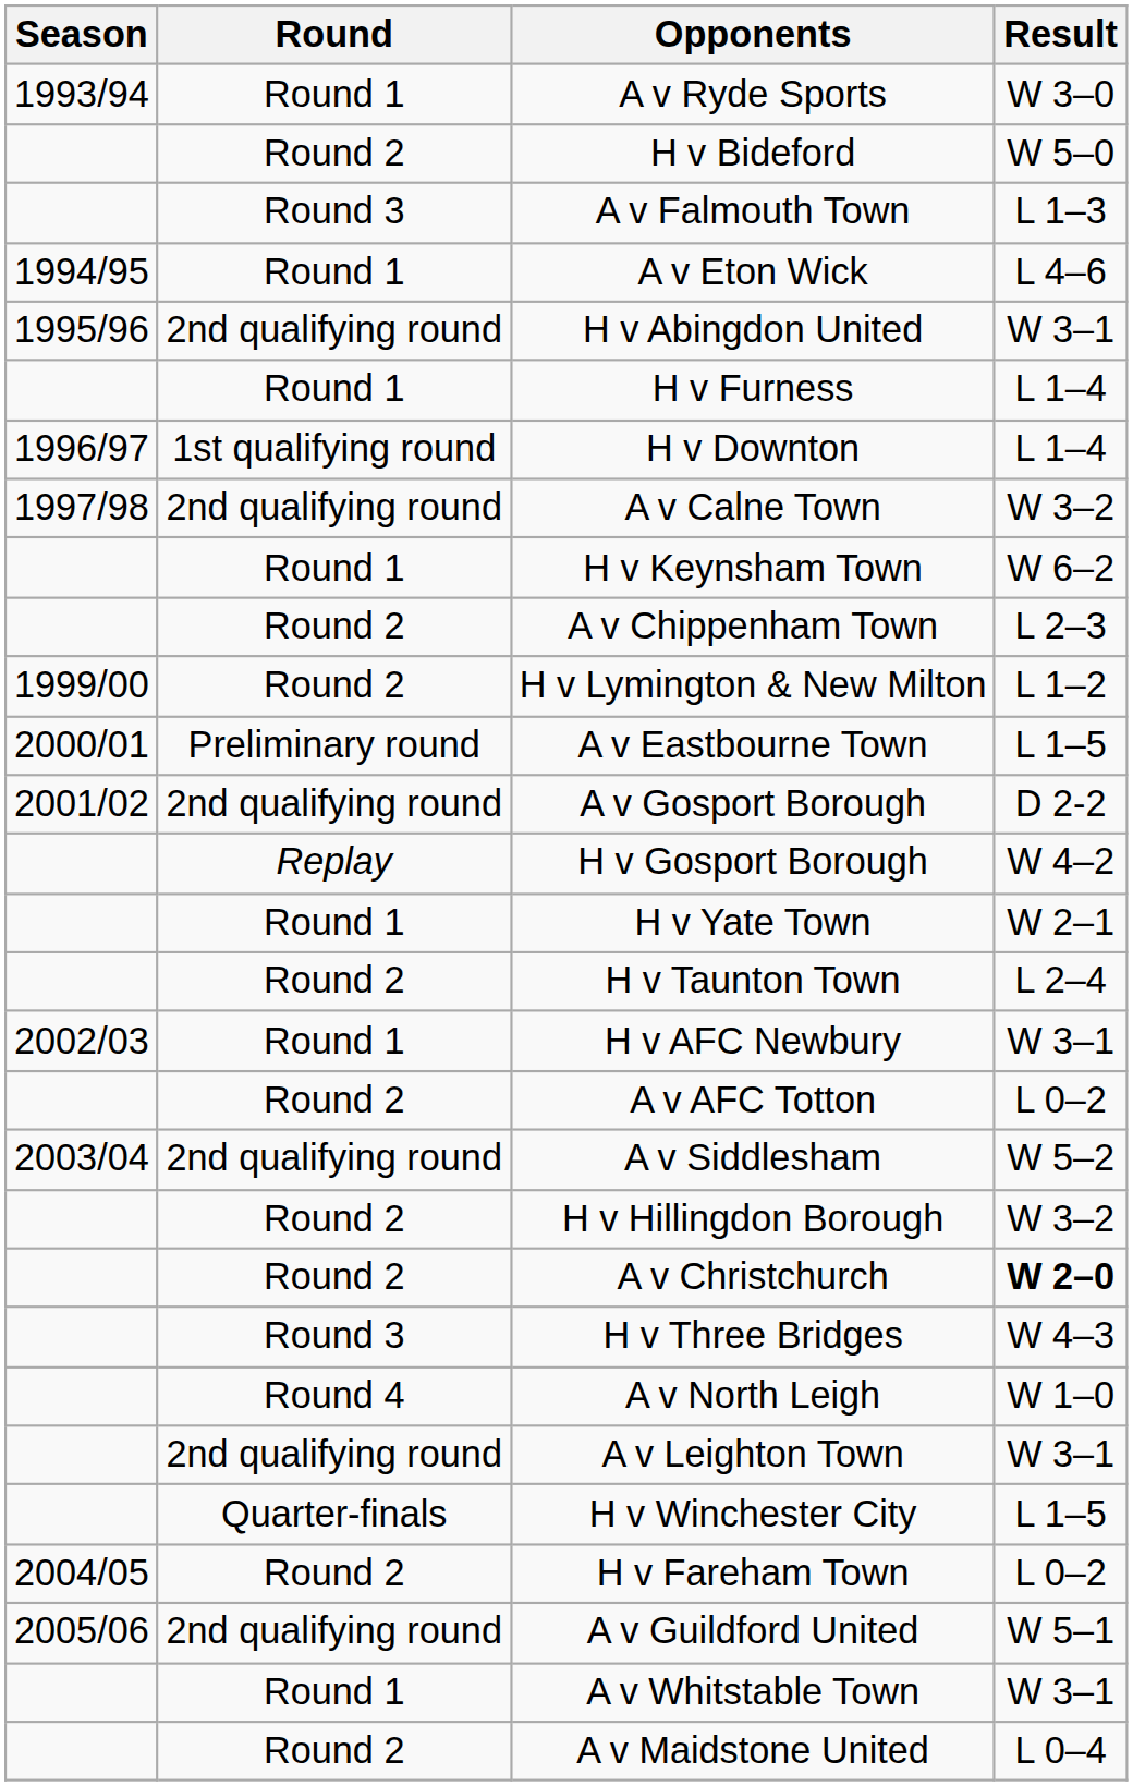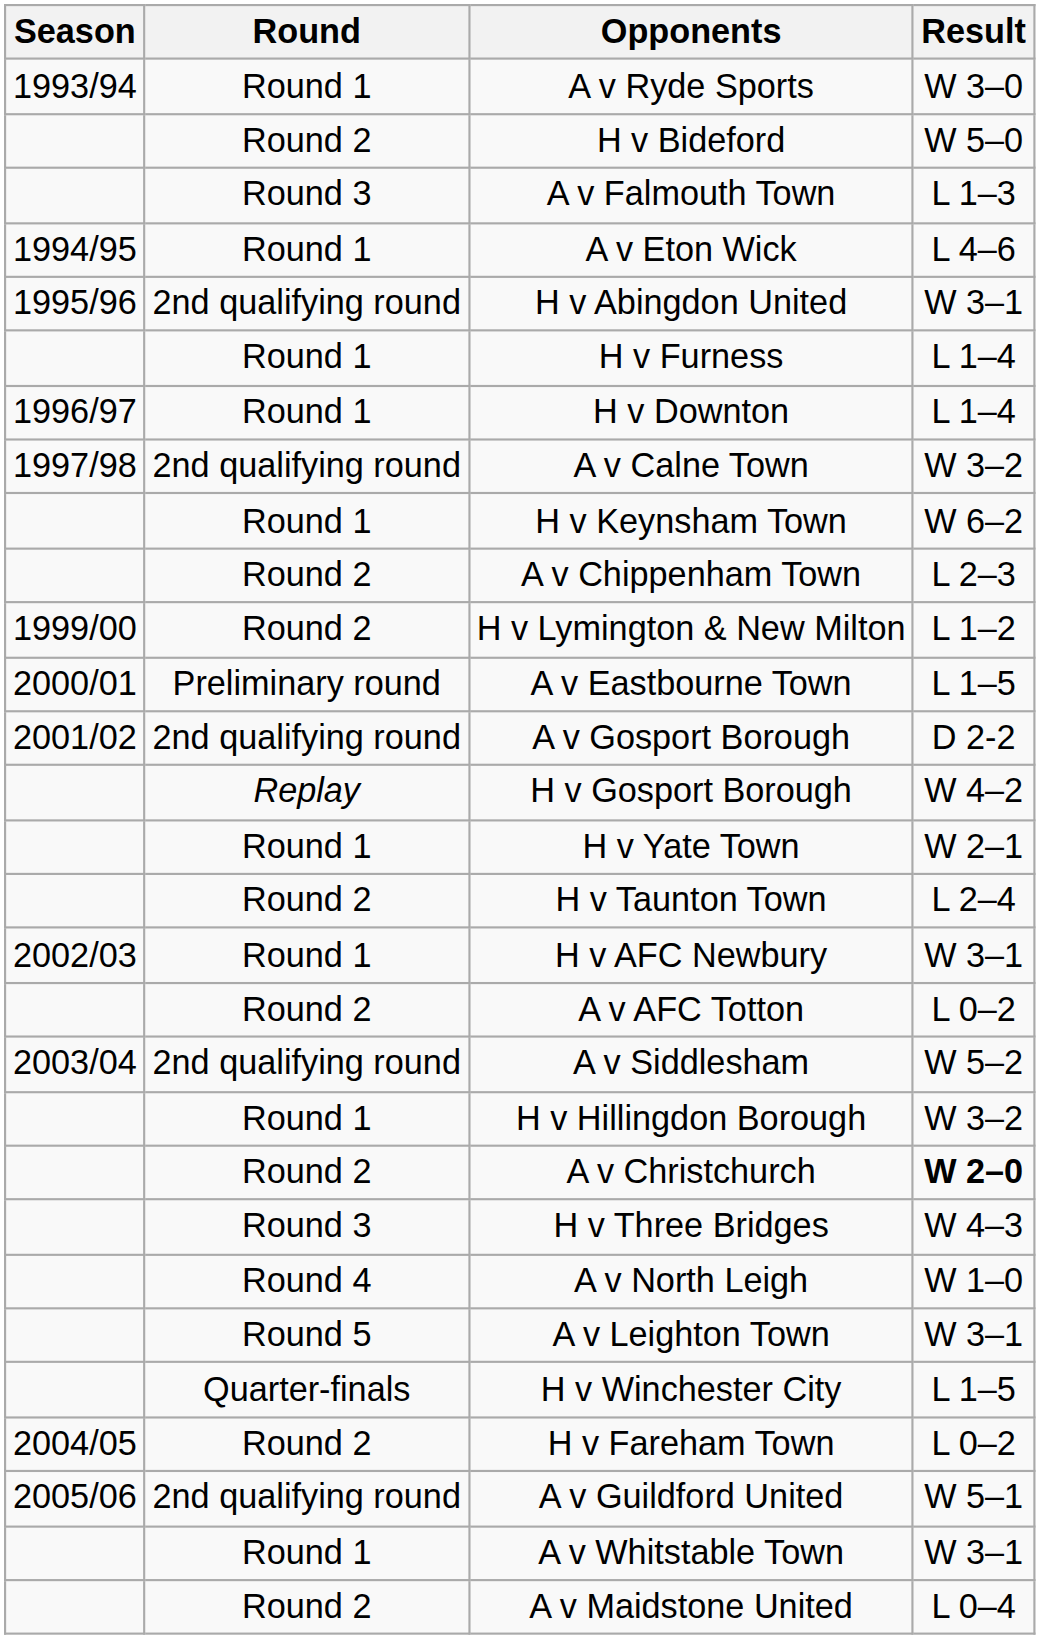 <table class="wikitable collapsible collapsed" style=text-align:center>
 <tr>
 <th>Season</th>
 <th>Round</th>
 <th>Opponents</th>
 <th>Result</th>
 </tr>
 <tr>
 <td>1993/94</td>
 <td>Round 1</td>
 <td>A v Ryde Sports</td>
 <td>W 3–0</td>
 </tr>
 <tr>
 <td></td>
 <td>Round 2</td>
 <td>H v Bideford</td>
 <td>W 5–0</td>
 </tr>
 <tr>
 <td></td>
 <td>Round 3</td>
 <td>A v Falmouth Town</td>
 <td>L 1–3</td>
 </tr>
 <tr>
 <td>1994/95</td>
 <td>Round 1</td>
 <td>A v Eton Wick</td>
 <td>L 4–6</td>
 </tr>
 <tr>
 <td>1995/96</td>
 <td>2nd qualifying round</td>
 <td>H v Abingdon United</td>
 <td>W 3–1</td>
 </tr>
 <tr>
 <td></td>
 <td>Round 1</td>
 <td>H v Furness</td>
 <td>L 1–4</td>
 </tr>
 <tr>
 <td>1996/97</td>
-<td>1st qualifying round</td>
+<td>Round 1</td>
 <td>H v Downton</td>
 <td>L 1–4</td>
 </tr>
 <tr>
 <td>1997/98</td>
 <td>2nd qualifying round</td>
 <td>A v Calne Town</td>
 <td>W 3–2</td>
 </tr>
 <tr>
 <td></td>
 <td>Round 1</td>
 <td>H v Keynsham Town</td>
 <td>W 6–2</td>
 </tr>
 <tr>
 <td></td>
 <td>Round 2</td>
 <td>A v Chippenham Town</td>
 <td>L 2–3</td>
 </tr>
 <tr>
 <td>1999/00</td>
 <td>Round 2</td>
 <td>H v Lymington & New Milton</td>
 <td>L 1–2</td>
 </tr>
 <tr>
 <td>2000/01</td>
 <td>Preliminary round</td>
 <td>A v Eastbourne Town</td>
 <td>L 1–5</td>
 </tr>
 <tr>
 <td>2001/02</td>
 <td>2nd qualifying round</td>
 <td>A v Gosport Borough</td>
 <td>D 2-2</td>
 </tr>
 <tr>
 <td></td>
 <td><em>Replay</em></td>
 <td>H v Gosport Borough</td>
 <td>W 4–2</td>
 </tr>
 <tr>
 <td></td>
 <td>Round 1</td>
 <td>H v Yate Town</td>
 <td>W 2–1</td>
 </tr>
 <tr>
 <td></td>
 <td>Round 2</td>
 <td>H v Taunton Town</td>
 <td>L 2–4</td>
 </tr>
 <tr>
 <td>2002/03</td>
 <td>Round 1</td>
 <td>H v AFC Newbury</td>
 <td>W 3–1</td>
 </tr>
 <tr>
 <td></td>
 <td>Round 2</td>
 <td>A v AFC Totton</td>
 <td>L 0–2</td>
 </tr>
 <tr>
 <td>2003/04</td>
 <td>2nd qualifying round</td>
 <td>A v Siddlesham</td>
 <td>W 5–2</td>
 </tr>
 <tr>
 <td></td>
-<td>Round 2</td>
+<td>Round 1</td>
 <td>H v Hillingdon Borough</td>
 <td>W 3–2</td>
 </tr>
 <tr>
 <td></td>
 <td>Round 2</td>
 <td>A v Christchurch</td>
 <td><strong>W 2–0</strong></td>
 </tr>
 <tr>
 <td></td>
 <td>Round 3</td>
 <td>H v Three Bridges</td>
 <td>W 4–3</td>
 </tr>
 <tr>
 <td></td>
 <td>Round 4</td>
 <td>A v North Leigh</td>
 <td>W 1–0</td>
 </tr>
 <tr>
 <td></td>
-<td>2nd qualifying round</td>
+<td>Round 5</td>
 <td>A v Leighton Town</td>
 <td>W 3–1</td>
 </tr>
 <tr>
 <td></td>
 <td>Quarter-finals</td>
 <td>H v Winchester City</td>
 <td>L 1–5</td>
 </tr>
 <tr>
 <td>2004/05</td>
 <td>Round 2</td>
 <td>H v Fareham Town</td>
 <td>L 0–2</td>
 </tr>
 <tr>
 <td>2005/06</td>
 <td>2nd qualifying round</td>
 <td>A v Guildford United</td>
 <td>W 5–1</td>
 </tr>
 <tr>
 <td></td>
 <td>Round 1</td>
 <td>A v Whitstable Town</td>
 <td>W 3–1</td>
 </tr>
 <tr>
 <td></td>
 <td>Round 2</td>
 <td>A v Maidstone United</td>
 <td>L 0–4</td>
 </tr>
 </table>
